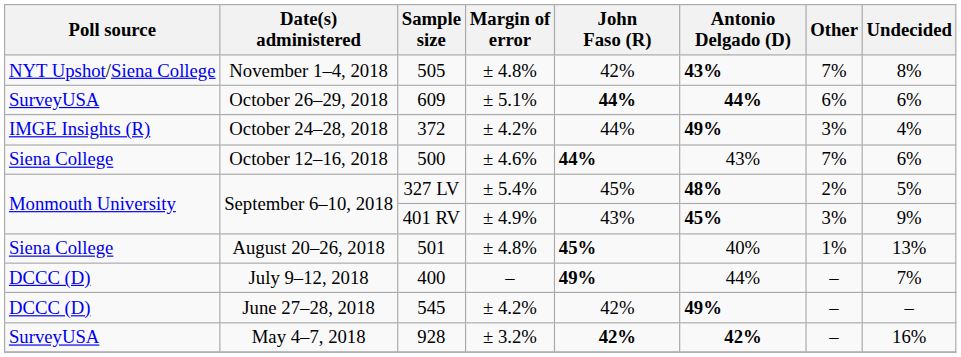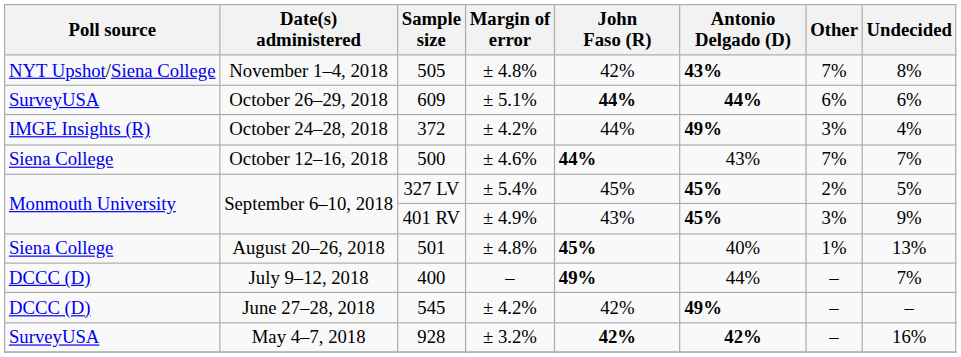 <table class="wikitable">
 <tr>
 <th>Poll source</th>
 <th>Date(s)<br>administered</th>
 <th>Sample<br>size</th>
 <th>Margin of<br>error</th>
 <th style="width:100px;">John<br>Faso (R)</th>
 <th style="width:100px;">Antonio<br>Delgado (D)</th>
 <th>Other</th>
 <th>Undecided</th>
 </tr>
 <tr>
 <td><a href='#'>NYT Upshot</a>/<a href='#'>Siena College</a></td>
 <td align=center>November 1–4, 2018</td>
 <td align=center>505</td>
 <td align=center>± 4.8%</td>
 <td align=center>42%</td>
 <td><strong>43%</strong></td>
 <td align=center>7%</td>
 <td align=center>8%</td>
 </tr>
 <tr>
 <td><a href='#'>SurveyUSA</a></td>
 <td align=center>October 26–29, 2018</td>
 <td align=center>609</td>
 <td align=center>± 5.1%</td>
 <td align=center><strong>44%</strong></td>
 <td align=center><strong>44%</strong></td>
 <td align=center>6%</td>
 <td align=center>6%</td>
 </tr>
 <tr>
 <td><a href='#'>IMGE Insights (R)</a></td>
 <td align=center>October 24–28, 2018</td>
 <td align=center>372</td>
 <td align=center>± 4.2%</td>
 <td align=center>44%</td>
 <td><strong>49%</strong></td>
 <td align=center>3%</td>
 <td align=center>4%</td>
 </tr>
 <tr>
 <td><a href='#'>Siena College</a></td>
 <td align=center>October 12–16, 2018</td>
 <td align=center>500</td>
 <td align=center>± 4.6%</td>
 <td><strong>44%</strong></td>
 <td align=center>43%</td>
 <td align=center>7%</td>
-<td align=center>6%</td>
+<td align=center>7%</td>
 </tr>
 <tr>
 <td rowspan="2"><a href='#'>Monmouth University</a></td>
 <td rowspan="2">September 6–10, 2018</td>
 <td align="center">327 LV</td>
 <td align="center">± 5.4%</td>
 <td align="center">45%</td>
-<td><strong>48%</strong></td>
+<td><strong>45%</strong></td>
 <td align="center">2%</td>
 <td align="center">5%</td>
 </tr>
 <tr>
 <td align="center">401 RV</td>
 <td align="center">± 4.9%</td>
 <td align="center">43%</td>
 <td><strong>45%</strong></td>
 <td align="center">3%</td>
 <td align="center">9%</td>
 </tr>
 <tr>
 <td><a href='#'>Siena College</a></td>
 <td align=center>August 20–26, 2018</td>
 <td align=center>501</td>
 <td align=center>± 4.8%</td>
 <td><strong>45%</strong></td>
 <td align=center>40%</td>
 <td align=center>1%</td>
 <td align=center>13%</td>
 </tr>
 <tr>
 <td><a href='#'>DCCC (D)</a></td>
 <td align=center>July 9–12, 2018</td>
 <td align=center>400</td>
 <td align=center>–</td>
 <td><strong>49%</strong></td>
 <td align=center>44%</td>
 <td align=center>–</td>
 <td align=center>7%</td>
 </tr>
 <tr>
 <td><a href='#'>DCCC (D)</a></td>
 <td align=center>June 27–28, 2018</td>
 <td align=center>545</td>
 <td align=center>± 4.2%</td>
 <td align=center>42%</td>
 <td><strong>49%</strong></td>
 <td align=center>–</td>
 <td align=center>–</td>
 </tr>
 <tr>
 <td><a href='#'>SurveyUSA</a></td>
 <td align=center>May 4–7, 2018</td>
 <td align=center>928</td>
 <td align=center>± 3.2%</td>
 <td align=center><strong>42%</strong></td>
 <td align=center><strong>42%</strong></td>
 <td align=center>–</td>
 <td align=center>16%</td>
 </tr>
 <tr>
 </tr>
 </table>
